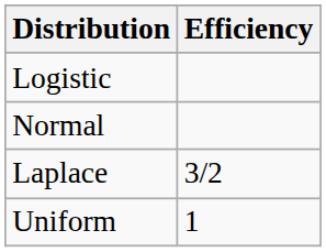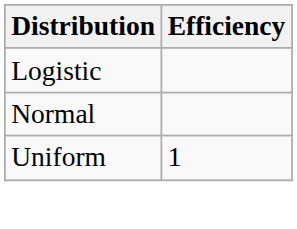 <table class="wikitable float-right">
 <tr>
 <th>Distribution</th>
 <th>Efficiency</th>
 </tr>
 <tr>
 <td>Logistic</td>
 <td></td>
 </tr>
 <tr>
 <td>Normal</td>
 <td></td>
 </tr>
 <tr>
-<td>Laplace</td>
-<td>3/2</td>
-</tr>
-<tr>
 <td>Uniform</td>
 <td>1</td>
 </tr>
 </table>
